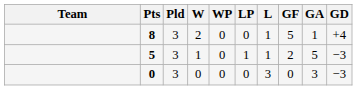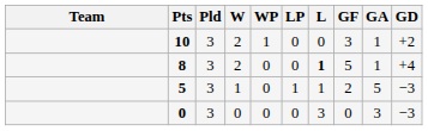 <table class="wikitable" style="text-align:center;">
 <tr>
 <th width=165>Team</th>
 <th width=20>Pts</th>
 <th width=20>Pld</th>
 <th width=20>W</th>
 <th width=20>WP</th>
 <th width=20>LP</th>
 <th width=20>L</th>
 <th width=20>GF</th>
 <th width=20>GA</th>
 <th width=20>GD</th>
 </tr>
 <tr align=center style="background:#f5f5f5">
 <td style="text-align:left;"></td>
+<td><strong>10</strong></td>
+<td>3</td>
+<td>2</td>
+<td>1</td>
+<td>0</td>
+<td>0</td>
+<td>3</td>
+<td>1</td>
+<td>+2</td>
+</tr>
+<tr align=center style="background:#f5f5f5">
+<td style="text-align:left;"></td>
 <td><strong>8</strong></td>
 <td>3</td>
 <td>2</td>
 <td>0</td>
 <td>0</td>
-<td>1</td>
+<td><strong>1</strong></td>
 <td>5</td>
 <td>1</td>
 <td>+4</td>
 </tr>
 <tr align=center style="background:#f5f5f5">
 <td style="text-align:left;"></td>
 <td><strong>5</strong></td>
 <td>3</td>
 <td>1</td>
 <td>0</td>
 <td>1</td>
 <td>1</td>
 <td>2</td>
 <td>5</td>
 <td>−3</td>
 </tr>
 <tr align=center style="background:#f5f5f5">
 <td style="text-align:left;"></td>
 <td><strong>0</strong></td>
 <td>3</td>
 <td>0</td>
 <td>0</td>
 <td>0</td>
 <td>3</td>
 <td>0</td>
 <td>3</td>
 <td>−3</td>
 </tr>
 </table>
